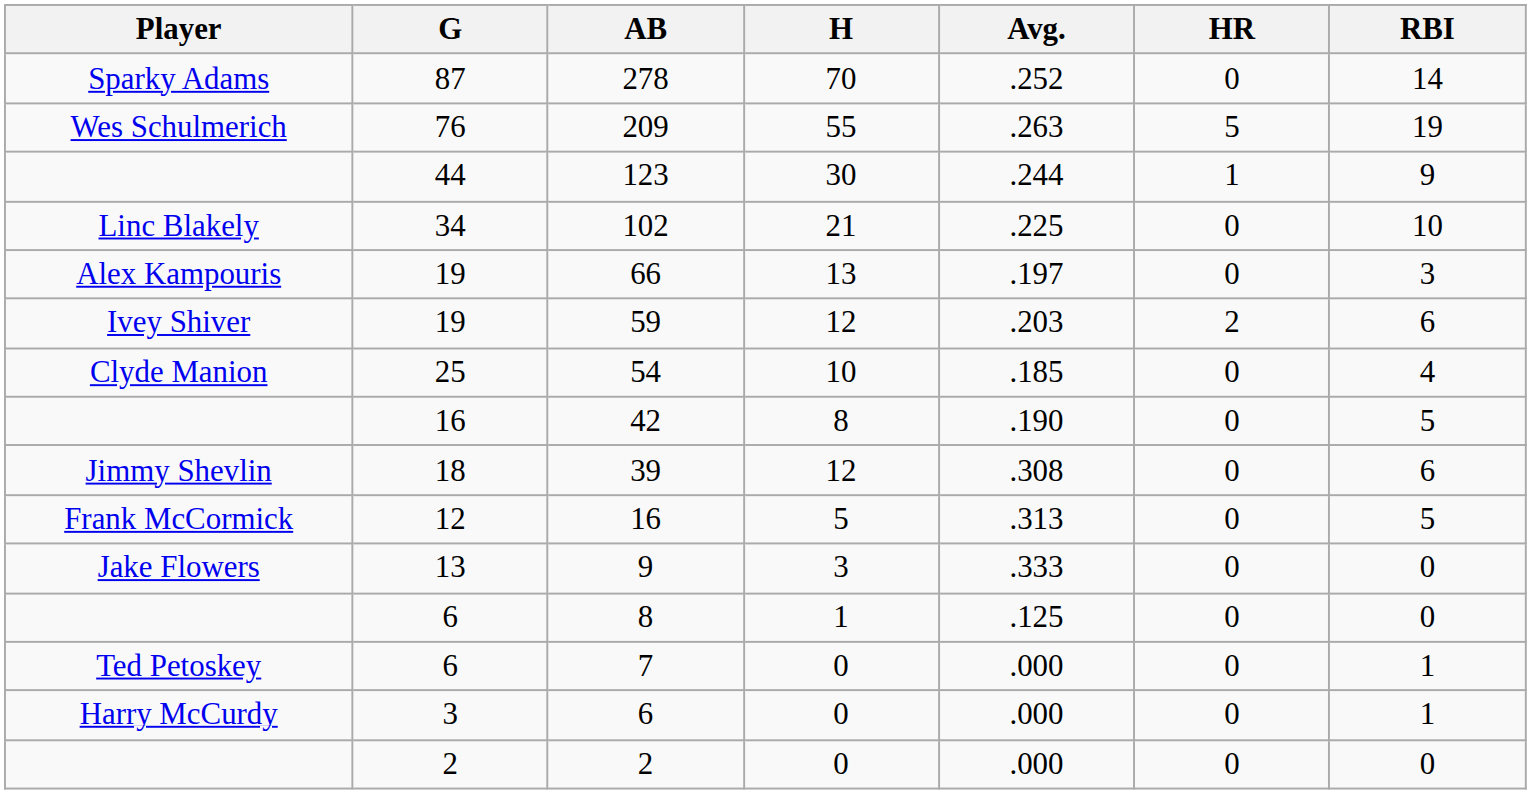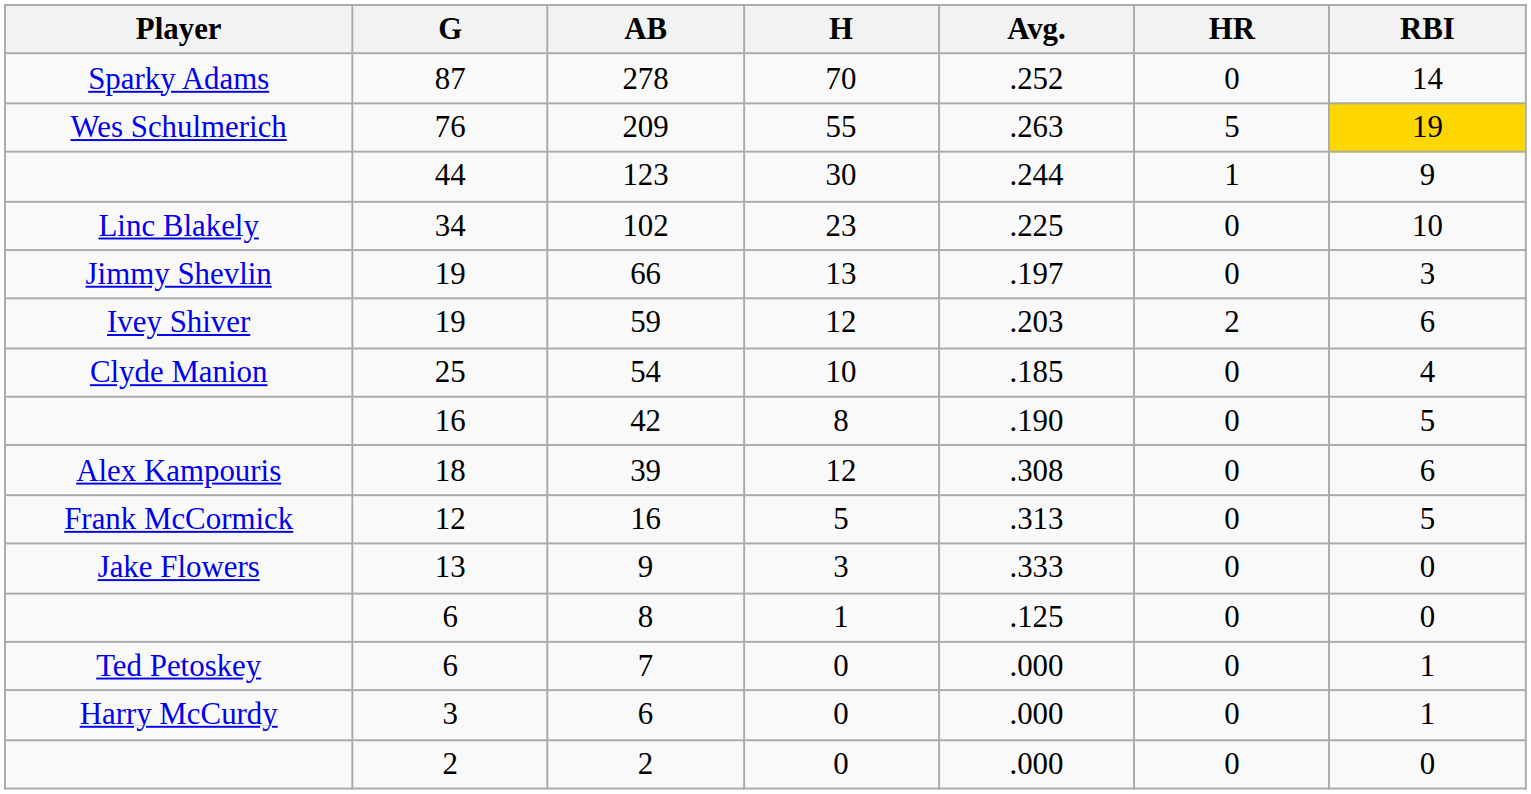 <table class="wikitable sortable">
 <tr>
 <th bgcolor="#DDDDFF" width="16%">Player</th>
 <th bgcolor="#DDDDFF" width="9%">G</th>
 <th bgcolor="#DDDDFF" width="9%">AB</th>
 <th bgcolor="#DDDDFF" width="9%">H</th>
 <th bgcolor="#DDDDFF" width="9%">Avg.</th>
 <th bgcolor="#DDDDFF" width="9%">HR</th>
 <th bgcolor="#DDDDFF" width="9%">RBI</th>
 </tr>
 <tr align="center">
 <td><a href='#'>Sparky Adams</a></td>
 <td>87</td>
 <td>278</td>
 <td>70</td>
 <td>.252</td>
 <td>0</td>
 <td>14</td>
 </tr>
 <tr align="center">
 <td><a href='#'>Wes Schulmerich</a></td>
 <td>76</td>
 <td>209</td>
 <td>55</td>
 <td>.263</td>
 <td>5</td>
-<td>19</td>
+<td style="background: gold;">19</td>
 </tr>
 <tr align="center">
 <td></td>
 <td>44</td>
 <td>123</td>
 <td>30</td>
 <td>.244</td>
 <td>1</td>
 <td>9</td>
 </tr>
 <tr align="center">
 <td><a href='#'>Linc Blakely</a></td>
 <td>34</td>
 <td>102</td>
-<td>21</td>
+<td>23</td>
 <td>.225</td>
 <td>0</td>
 <td>10</td>
 </tr>
 <tr align="center">
-<td><a href='#'>Alex Kampouris</a></td>
+<td><a href='#'>Jimmy Shevlin</a></td>
 <td>19</td>
 <td>66</td>
 <td>13</td>
 <td>.197</td>
 <td>0</td>
 <td>3</td>
 </tr>
 <tr align="center">
 <td><a href='#'>Ivey Shiver</a></td>
 <td>19</td>
 <td>59</td>
 <td>12</td>
 <td>.203</td>
 <td>2</td>
 <td>6</td>
 </tr>
 <tr align="center">
 <td><a href='#'>Clyde Manion</a></td>
 <td>25</td>
 <td>54</td>
 <td>10</td>
 <td>.185</td>
 <td>0</td>
 <td>4</td>
 </tr>
 <tr align="center">
 <td></td>
 <td>16</td>
 <td>42</td>
 <td>8</td>
 <td>.190</td>
 <td>0</td>
 <td>5</td>
 </tr>
 <tr align=center>
-<td><a href='#'>Jimmy Shevlin</a></td>
+<td><a href='#'>Alex Kampouris</a></td>
 <td>18</td>
 <td>39</td>
 <td>12</td>
 <td>.308</td>
 <td>0</td>
 <td>6</td>
 </tr>
 <tr align="center">
 <td><a href='#'>Frank McCormick</a></td>
 <td>12</td>
 <td>16</td>
 <td>5</td>
 <td>.313</td>
 <td>0</td>
 <td>5</td>
 </tr>
 <tr align="center">
 <td><a href='#'>Jake Flowers</a></td>
 <td>13</td>
 <td>9</td>
 <td>3</td>
 <td>.333</td>
 <td>0</td>
 <td>0</td>
 </tr>
 <tr align="center">
 <td></td>
 <td>6</td>
 <td>8</td>
 <td>1</td>
 <td>.125</td>
 <td>0</td>
 <td>0</td>
 </tr>
 <tr align="center">
 <td><a href='#'>Ted Petoskey</a></td>
 <td>6</td>
 <td>7</td>
 <td>0</td>
 <td>.000</td>
 <td>0</td>
 <td>1</td>
 </tr>
 <tr align="center">
 <td><a href='#'>Harry McCurdy</a></td>
 <td>3</td>
 <td>6</td>
 <td>0</td>
 <td>.000</td>
 <td>0</td>
 <td>1</td>
 </tr>
 <tr align="center">
 <td></td>
 <td>2</td>
 <td>2</td>
 <td>0</td>
 <td>.000</td>
 <td>0</td>
 <td>0</td>
 </tr>
 </table>
